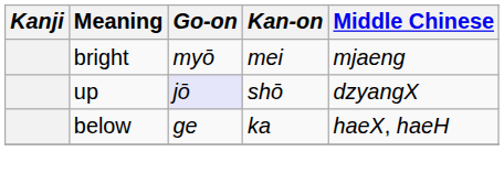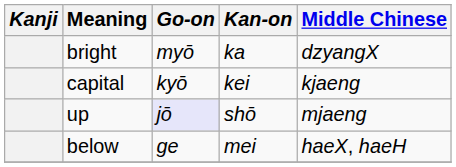 <table class="wikitable" align="center">
 <tr>
 <th><em>Kanji</em></th>
 <th>Meaning</th>
 <th><em>Go-on</em></th>
 <th><em>Kan-on</em></th>
 <th><a href='#'>Middle Chinese</a></th>
 </tr>
 <tr>
 <th style="font-weight: normal;"></th>
 <td>bright</td>
 <td><em>myō</em></td>
-<td><em>mei</em></td>
-<td><em>mjaeng</em></td>
+<td><em>ka</em></td>
+<td><em>dzyangX</em></td>
+</tr>
+<tr>
+<th style="font-weight: normal;"></th>
+<td>capital</td>
+<td><em>kyō</em></td>
+<td><em>kei</em></td>
+<td><em>kjaeng</em></td>
 </tr>
 <tr>
 <th style="font-weight: normal;"></th>
 <td>up</td>
 <td style="background: lavender;"><em>jō</em></td>
 <td><em>shō</em></td>
-<td><em>dzyangX</em></td>
+<td><em>mjaeng</em></td>
 </tr>
 <tr>
 <th style="font-weight: normal;"></th>
 <td>below</td>
 <td><em>ge</em></td>
-<td><em>ka</em></td>
+<td><em>mei</em></td>
 <td><em>haeX</em>, <em>haeH</em></td>
 </tr>
 <tr>
 </tr>
 </table>
